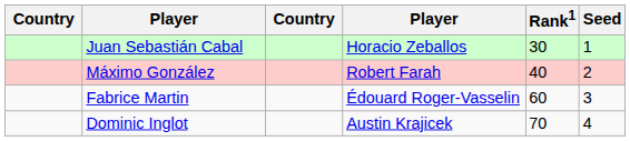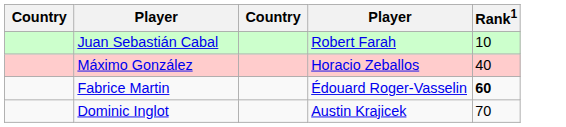 <table class="sortable wikitable">
 <tr>
 <th width="70">Country</th>
 <th width="175">Player</th>
 <th width="70">Country</th>
 <th width="175">Player</th>
 <th>Rank<sup>1</sup></th>
-<th>Seed</th>
 </tr>
 <tr bgcolor=#cfc>
 <td></td>
 <td><a href='#'>Juan Sebastián Cabal</a></td>
 <td></td>
-<td><a href='#'>Horacio Zeballos</a></td>
-<td>30</td>
-<td>1</td>
+<td><a href='#'>Robert Farah</a></td>
+<td>10</td>
 </tr>
 <tr bgcolor=#fcc>
 <td></td>
 <td><a href='#'>Máximo González</a></td>
 <td></td>
-<td><a href='#'>Robert Farah</a></td>
+<td><a href='#'>Horacio Zeballos</a></td>
 <td>40</td>
-<td>2</td>
 </tr>
 <tr>
 <td></td>
 <td><a href='#'>Fabrice Martin</a></td>
 <td></td>
 <td><a href='#'>Édouard Roger-Vasselin</a></td>
-<td>60</td>
-<td>3</td>
+<td><strong>60</strong></td>
 </tr>
 <tr>
 <td></td>
 <td><a href='#'>Dominic Inglot</a></td>
 <td></td>
 <td><a href='#'>Austin Krajicek</a></td>
 <td>70</td>
-<td>4</td>
 </tr>
 </table>
